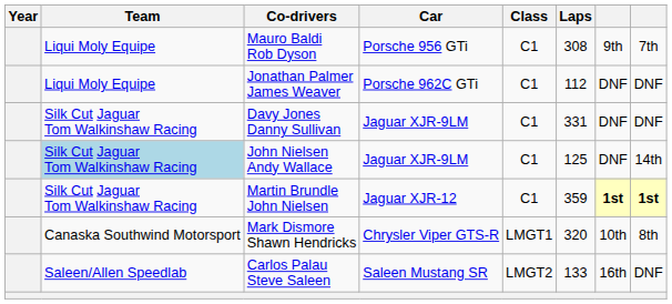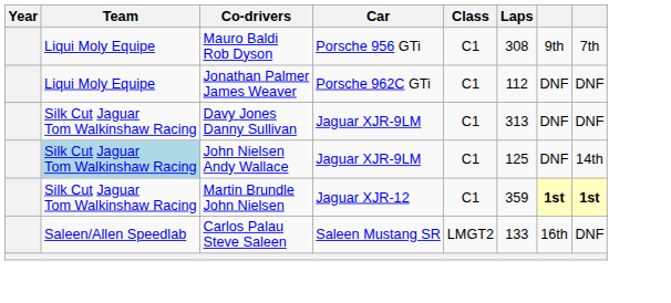 <table class="wikitable" style="text-align:center; font-size:90%">
 <tr>
 <th>Year</th>
 <th>Team</th>
 <th>Co-drivers</th>
 <th>Car</th>
 <th>Class</th>
 <th>Laps</th>
 <th></th>
 <th></th>
 </tr>
 <tr>
 <th></th>
 <td align="left"> <a href='#'>Liqui Moly Equipe</a></td>
 <td align="left"> <a href='#'>Mauro Baldi</a><br> <a href='#'>Rob Dyson</a></td>
 <td align="left"><a href='#'>Porsche 956</a> GTi</td>
 <td>C1</td>
 <td>308</td>
 <td>9th</td>
 <td>7th</td>
 </tr>
 <tr>
 <th></th>
 <td align="left"> <a href='#'>Liqui Moly Equipe</a></td>
 <td align="left"> <a href='#'>Jonathan Palmer</a><br> <a href='#'>James Weaver</a></td>
 <td align="left"><a href='#'>Porsche 962C</a> GTi</td>
 <td>C1</td>
 <td>112</td>
 <td>DNF</td>
 <td>DNF</td>
 </tr>
 <tr>
 <th></th>
 <td align="left"> <a href='#'>Silk Cut</a> <a href='#'>Jaguar</a><br> <a href='#'>Tom Walkinshaw Racing</a></td>
 <td align="left"> <a href='#'>Davy Jones</a><br> <a href='#'>Danny Sullivan</a></td>
 <td align="left"><a href='#'>Jaguar XJR-9LM</a></td>
 <td>C1</td>
-<td>331</td>
+<td>313</td>
 <td>DNF</td>
 <td>DNF</td>
 </tr>
 <tr>
 <th></th>
 <td align="left" style="background: lightblue;"> <a href='#'>Silk Cut</a> <a href='#'>Jaguar</a><br> <a href='#'>Tom Walkinshaw Racing</a></td>
 <td align="left"> <a href='#'>John Nielsen</a><br> <a href='#'>Andy Wallace</a></td>
 <td align="left"><a href='#'>Jaguar XJR-9LM</a></td>
 <td>C1</td>
 <td>125</td>
 <td>DNF</td>
 <td>14th</td>
 </tr>
 <tr>
 <th></th>
 <td align="left"> <a href='#'>Silk Cut</a> <a href='#'>Jaguar</a><br> <a href='#'>Tom Walkinshaw Racing</a></td>
 <td align="left"> <a href='#'>Martin Brundle</a><br> <a href='#'>John Nielsen</a></td>
 <td align="left"><a href='#'>Jaguar XJR-12</a></td>
 <td>C1</td>
 <td>359</td>
 <td style="background:#FFFFBF;"><strong>1st</strong></td>
 <td style="background:#FFFFBF;"><strong>1st</strong></td>
 </tr>
 <tr>
 <th></th>
-<td align="left"> Canaska Southwind Motorsport</td>
-<td align="left"> <a href='#'>Mark Dismore</a><br> Shawn Hendricks</td>
-<td align="left"><a href='#'>Chrysler Viper GTS-R</a></td>
-<td>LMGT1</td>
-<td>320</td>
-<td>10th</td>
-<td>8th</td>
-</tr>
-<tr>
-<th></th>
 <td align="left"> <a href='#'>Saleen/Allen Speedlab</a></td>
 <td align="left"> <a href='#'>Carlos Palau</a><br> <a href='#'>Steve Saleen</a></td>
 <td align="left"><a href='#'>Saleen Mustang SR</a></td>
 <td>LMGT2</td>
 <td>133</td>
 <td>16th</td>
 <td>DNF</td>
 </tr>
 <tr>
 <th colspan="8"></th>
 </tr>
 </table>
